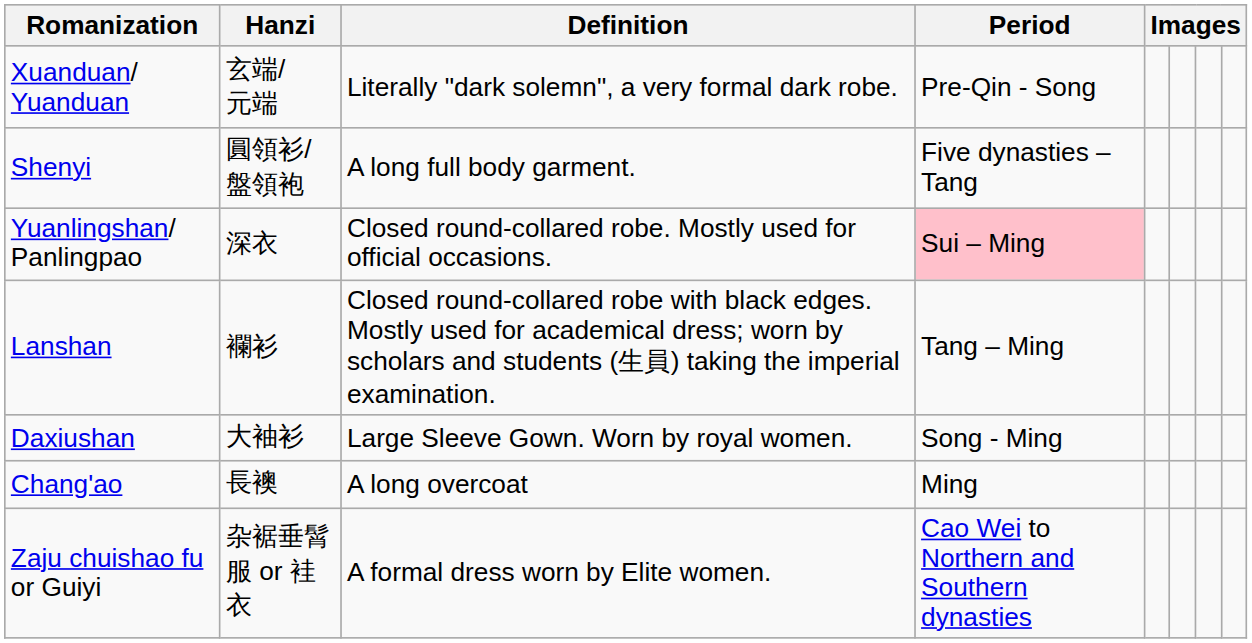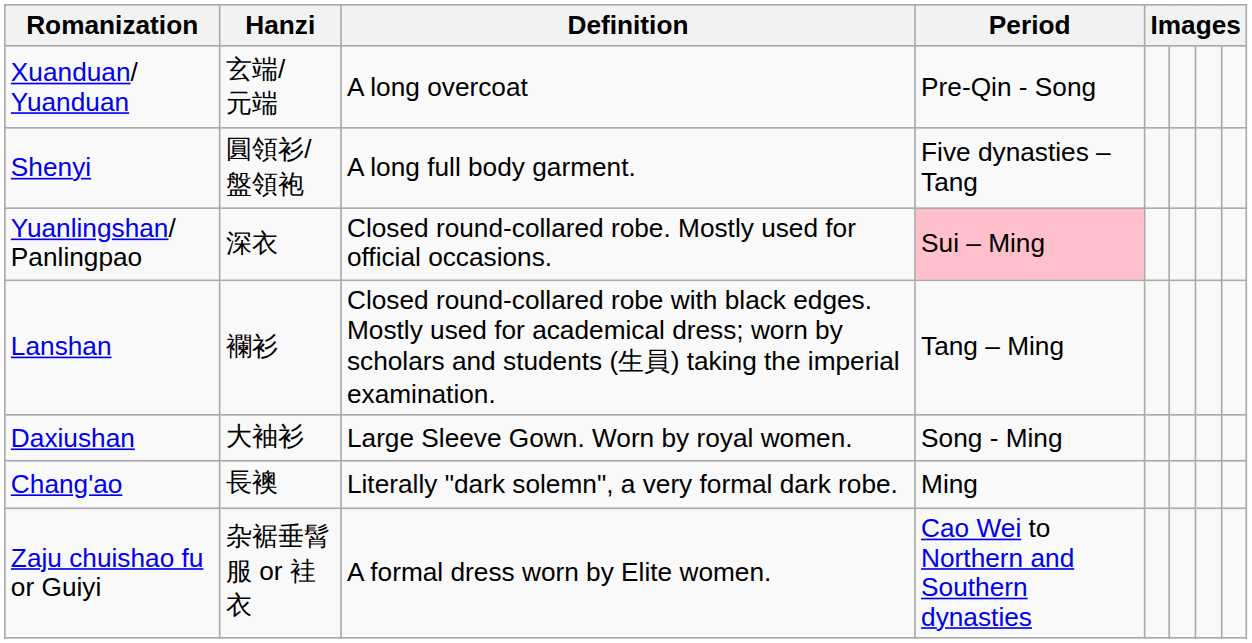 <table class="wikitable sortable mw-collapsible" style="width:60%;">
 <tr>
 <th>Romanization</th>
 <th>Hanzi</th>
 <th>Definition</th>
 <th>Period</th>
 <th colspan="4">Images</th>
 </tr>
 <tr>
 <td><a href='#'>Xuanduan</a>/<br><a href='#'>Yuanduan</a></td>
 <td>玄端/<br>元端</td>
-<td>Literally "dark solemn", a very formal dark robe.<em></em></td>
+<td>A long overcoat</td>
 <td>Pre-Qin - Song</td>
 <td></td>
 <td></td>
 <td></td>
 <td></td>
 </tr>
 <tr>
 <td><a href='#'>Shenyi</a></td>
 <td>圓領衫/盤領袍</td>
 <td>A long full body garment.</td>
 <td>Five dynasties – Tang</td>
 <td></td>
 <td></td>
 <td></td>
 <td></td>
 </tr>
 <tr>
 <td><a href='#'>Yuanlingshan</a>/<br>Panlingpao</td>
 <td>深衣</td>
 <td>Closed round-collared robe. Mostly used for official occasions.</td>
 <td style="background: pink;">Sui – Ming</td>
 <td></td>
 <td></td>
 <td></td>
 <td></td>
 </tr>
 <tr>
 <td><a href='#'>Lanshan</a></td>
 <td>襴衫</td>
 <td>Closed round-collared robe with black edges. Mostly used for academical dress; worn by scholars and students (生員) taking the imperial examination.</td>
 <td>Tang – Ming</td>
 <td></td>
 <td></td>
 <td></td>
 <td></td>
 </tr>
 <tr>
 <td><a href='#'>Daxiushan</a></td>
 <td>大袖衫</td>
 <td>Large Sleeve Gown. Worn by royal women.</td>
 <td>Song - Ming</td>
 <td></td>
 <td></td>
 <td></td>
 <td></td>
 </tr>
 <tr>
 <td><a href='#'>Chang'ao</a></td>
 <td>長襖</td>
-<td>A long overcoat</td>
+<td>Literally "dark solemn", a very formal dark robe.<em></em></td>
 <td>Ming</td>
 <td></td>
 <td></td>
 <td></td>
 <td></td>
 </tr>
 <tr>
 <td><a href='#'>Zaju chuishao fu</a> or Guiyi</td>
 <td>杂裾垂髾服 or 袿衣</td>
 <td>A formal dress worn by Elite women.</td>
 <td><a href='#'>Cao Wei</a> to <a href='#'>Northern and Southern dynasties</a></td>
 <td></td>
 <td></td>
 <td></td>
 <td></td>
 </tr>
 </table>
